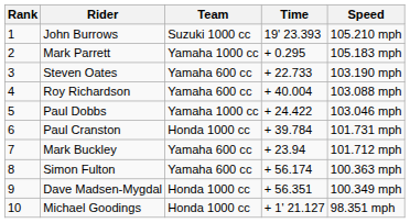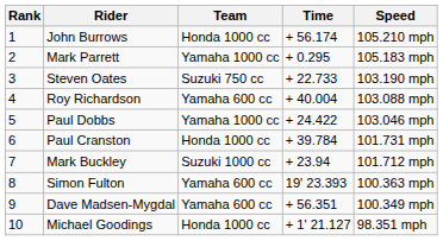 <table class="wikitable" style="font-size: 95%;">
 <tr style="background:#efefef;">
 <th>Rank</th>
 <th>Rider</th>
 <th>Team</th>
 <th>Time</th>
 <th>Speed</th>
 </tr>
 <tr>
 <td>1</td>
 <td> John Burrows</td>
-<td>Suzuki 1000 cc</td>
-<td>19' 23.393</td>
+<td>Honda 1000 cc</td>
+<td>+ 56.174</td>
 <td>105.210 mph</td>
 </tr>
 <tr>
 <td>2</td>
 <td> Mark Parrett</td>
 <td>Yamaha 1000 cc</td>
 <td>+ 0.295</td>
 <td>105.183 mph</td>
 </tr>
 <tr>
 <td>3</td>
 <td> Steven Oates</td>
-<td>Yamaha 600 cc</td>
+<td>Suzuki 750 cc</td>
 <td>+ 22.733</td>
 <td>103.190 mph</td>
 </tr>
 <tr>
 <td>4</td>
 <td> Roy Richardson</td>
 <td>Yamaha 600 cc</td>
 <td>+ 40.004</td>
 <td>103.088 mph</td>
 </tr>
 <tr>
 <td>5</td>
 <td> Paul Dobbs</td>
 <td>Yamaha 1000 cc</td>
 <td>+ 24.422</td>
 <td>103.046 mph</td>
 </tr>
 <tr>
 <td>6</td>
 <td> Paul Cranston</td>
 <td>Honda 1000 cc</td>
 <td>+ 39.784</td>
 <td>101.731 mph</td>
 </tr>
 <tr>
 <td>7</td>
 <td> Mark Buckley</td>
-<td>Yamaha 600 cc</td>
+<td>Suzuki 1000 cc</td>
 <td>+ 23.94</td>
 <td>101.712 mph</td>
 </tr>
 <tr>
 <td>8</td>
 <td> Simon Fulton</td>
 <td>Yamaha 600 cc</td>
-<td>+ 56.174</td>
+<td>19' 23.393</td>
 <td>100.363 mph</td>
 </tr>
 <tr>
 <td>9</td>
 <td> Dave Madsen-Mygdal</td>
-<td>Honda 1000 cc</td>
+<td>Yamaha 600 cc</td>
 <td>+ 56.351</td>
 <td>100.349 mph</td>
 </tr>
 <tr>
 <td>10</td>
 <td> Michael Goodings</td>
 <td>Honda 1000 cc</td>
 <td>+ 1' 21.127</td>
 <td>98.351 mph</td>
 </tr>
 </table>
